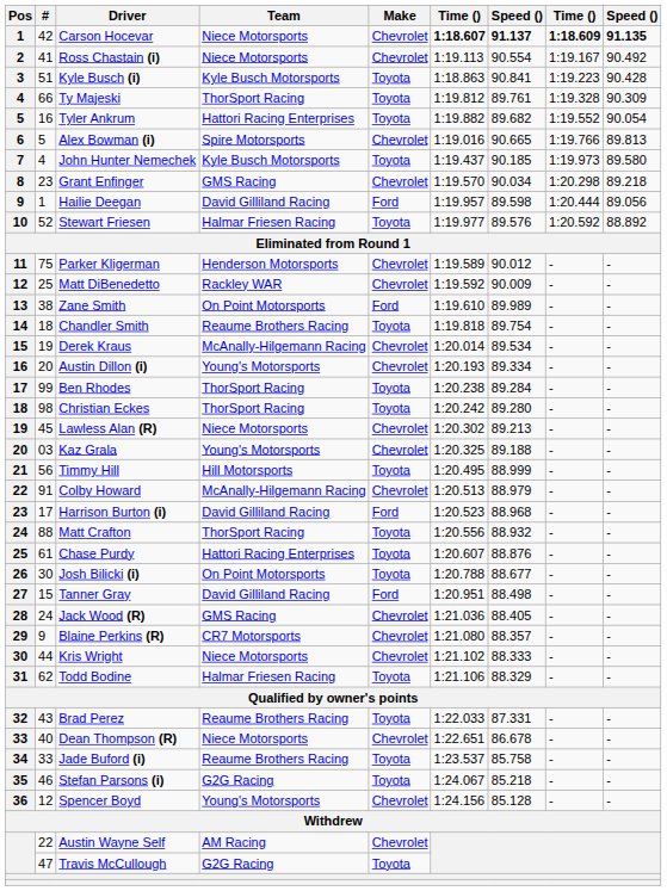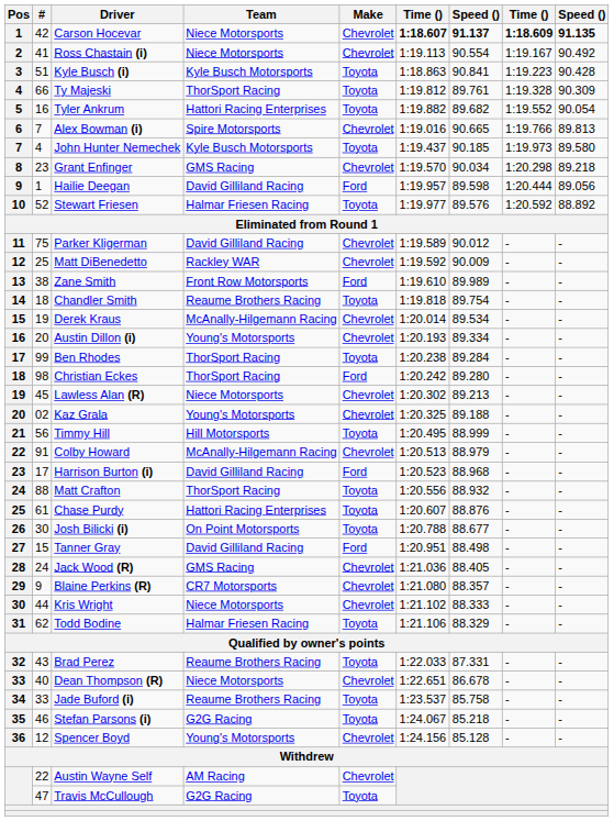 <table class="wikitable" style="font-size:95%">
 <tr>
 <th>Pos</th>
 <th>#</th>
 <th>Driver</th>
 <th>Team</th>
 <th>Make</th>
 <th>Time ()</th>
 <th>Speed ()</th>
 <th>Time ()</th>
 <th>Speed ()</th>
 </tr>
 <tr>
 <th>1</th>
 <td>42</td>
 <td><a href='#'>Carson Hocevar</a></td>
 <td><a href='#'>Niece Motorsports</a></td>
 <td><a href='#'>Chevrolet</a></td>
 <td><strong>1:18.607</strong></td>
 <td><strong>91.137</strong></td>
 <td><strong>1:18.609</strong></td>
 <td><strong>91.135</strong></td>
 </tr>
 <tr>
 <th>2</th>
 <td>41</td>
 <td><a href='#'>Ross Chastain</a> <strong>(i)</strong></td>
 <td><a href='#'>Niece Motorsports</a></td>
 <td><a href='#'>Chevrolet</a></td>
 <td>1:19.113</td>
 <td>90.554</td>
 <td>1:19.167</td>
 <td>90.492</td>
 </tr>
 <tr>
 <th>3</th>
 <td>51</td>
 <td><a href='#'>Kyle Busch</a> <strong>(i)</strong></td>
 <td><a href='#'>Kyle Busch Motorsports</a></td>
 <td><a href='#'>Toyota</a></td>
 <td>1:18.863</td>
 <td>90.841</td>
 <td>1:19.223</td>
 <td>90.428</td>
 </tr>
 <tr>
 <th>4</th>
 <td>66</td>
 <td><a href='#'>Ty Majeski</a></td>
 <td><a href='#'>ThorSport Racing</a></td>
 <td><a href='#'>Toyota</a></td>
 <td>1:19.812</td>
 <td>89.761</td>
 <td>1:19.328</td>
 <td>90.309</td>
 </tr>
 <tr>
 <th>5</th>
 <td>16</td>
 <td><a href='#'>Tyler Ankrum</a></td>
 <td><a href='#'>Hattori Racing Enterprises</a></td>
 <td><a href='#'>Toyota</a></td>
 <td>1:19.882</td>
 <td>89.682</td>
 <td>1:19.552</td>
 <td>90.054</td>
 </tr>
 <tr>
 <th>6</th>
-<td>5</td>
+<td>7</td>
 <td><a href='#'>Alex Bowman</a> <strong>(i)</strong></td>
 <td><a href='#'>Spire Motorsports</a></td>
 <td><a href='#'>Chevrolet</a></td>
 <td>1:19.016</td>
 <td>90.665</td>
 <td>1:19.766</td>
 <td>89.813</td>
 </tr>
 <tr>
 <th>7</th>
 <td>4</td>
 <td><a href='#'>John Hunter Nemechek</a></td>
 <td><a href='#'>Kyle Busch Motorsports</a></td>
 <td><a href='#'>Toyota</a></td>
 <td>1:19.437</td>
 <td>90.185</td>
 <td>1:19.973</td>
 <td>89.580</td>
 </tr>
 <tr>
 <th>8</th>
 <td>23</td>
 <td><a href='#'>Grant Enfinger</a></td>
 <td><a href='#'>GMS Racing</a></td>
 <td><a href='#'>Chevrolet</a></td>
 <td>1:19.570</td>
 <td>90.034</td>
 <td>1:20.298</td>
 <td>89.218</td>
 </tr>
 <tr>
 <th>9</th>
 <td>1</td>
 <td><a href='#'>Hailie Deegan</a></td>
 <td><a href='#'>David Gilliland Racing</a></td>
 <td><a href='#'>Ford</a></td>
 <td>1:19.957</td>
 <td>89.598</td>
 <td>1:20.444</td>
 <td>89.056</td>
 </tr>
 <tr>
 <th>10</th>
 <td>52</td>
 <td><a href='#'>Stewart Friesen</a></td>
 <td><a href='#'>Halmar Friesen Racing</a></td>
 <td><a href='#'>Toyota</a></td>
 <td>1:19.977</td>
 <td>89.576</td>
 <td>1:20.592</td>
 <td>88.892</td>
 </tr>
 <tr>
 <th colspan="9">Eliminated from Round 1</th>
 </tr>
 <tr>
 <th>11</th>
 <td>75</td>
 <td><a href='#'>Parker Kligerman</a></td>
-<td><a href='#'>Henderson Motorsports</a></td>
+<td><a href='#'>David Gilliland Racing</a></td>
 <td><a href='#'>Chevrolet</a></td>
 <td>1:19.589</td>
 <td>90.012</td>
 <td>-</td>
 <td>-</td>
 </tr>
 <tr>
 <th>12</th>
 <td>25</td>
 <td><a href='#'>Matt DiBenedetto</a></td>
 <td><a href='#'>Rackley WAR</a></td>
 <td><a href='#'>Chevrolet</a></td>
 <td>1:19.592</td>
 <td>90.009</td>
 <td>-</td>
 <td>-</td>
 </tr>
 <tr>
 <th>13</th>
 <td>38</td>
 <td><a href='#'>Zane Smith</a></td>
-<td><a href='#'>On Point Motorsports</a></td>
+<td><a href='#'>Front Row Motorsports</a></td>
 <td><a href='#'>Ford</a></td>
 <td>1:19.610</td>
 <td>89.989</td>
 <td>-</td>
 <td>-</td>
 </tr>
 <tr>
 <th>14</th>
 <td>18</td>
 <td><a href='#'>Chandler Smith</a></td>
 <td><a href='#'>Reaume Brothers Racing</a></td>
 <td><a href='#'>Toyota</a></td>
 <td>1:19.818</td>
 <td>89.754</td>
 <td>-</td>
 <td>-</td>
 </tr>
 <tr>
 <th>15</th>
 <td>19</td>
 <td><a href='#'>Derek Kraus</a></td>
 <td><a href='#'>McAnally-Hilgemann Racing</a></td>
 <td><a href='#'>Chevrolet</a></td>
 <td>1:20.014</td>
 <td>89.534</td>
 <td>-</td>
 <td>-</td>
 </tr>
 <tr>
 <th>16</th>
 <td>20</td>
 <td><a href='#'>Austin Dillon</a> <strong>(i)</strong></td>
 <td><a href='#'>Young's Motorsports</a></td>
 <td><a href='#'>Chevrolet</a></td>
 <td>1:20.193</td>
 <td>89.334</td>
 <td>-</td>
 <td>-</td>
 </tr>
 <tr>
 <th>17</th>
 <td>99</td>
 <td><a href='#'>Ben Rhodes</a></td>
 <td><a href='#'>ThorSport Racing</a></td>
 <td><a href='#'>Toyota</a></td>
 <td>1:20.238</td>
 <td>89.284</td>
 <td>-</td>
 <td>-</td>
 </tr>
 <tr>
 <th>18</th>
 <td>98</td>
 <td><a href='#'>Christian Eckes</a></td>
 <td><a href='#'>ThorSport Racing</a></td>
-<td><a href='#'>Toyota</a></td>
+<td><a href='#'>Ford</a></td>
 <td>1:20.242</td>
 <td>89.280</td>
 <td>-</td>
 <td>-</td>
 </tr>
 <tr>
 <th>19</th>
 <td>45</td>
 <td><a href='#'>Lawless Alan</a> <strong>(R)</strong></td>
 <td><a href='#'>Niece Motorsports</a></td>
 <td><a href='#'>Chevrolet</a></td>
 <td>1:20.302</td>
 <td>89.213</td>
 <td>-</td>
 <td>-</td>
 </tr>
 <tr>
 <th>20</th>
-<td>03</td>
+<td>02</td>
 <td><a href='#'>Kaz Grala</a></td>
 <td><a href='#'>Young's Motorsports</a></td>
 <td><a href='#'>Chevrolet</a></td>
 <td>1:20.325</td>
 <td>89.188</td>
 <td>-</td>
 <td>-</td>
 </tr>
 <tr>
 <th>21</th>
 <td>56</td>
 <td><a href='#'>Timmy Hill</a></td>
 <td><a href='#'>Hill Motorsports</a></td>
 <td><a href='#'>Toyota</a></td>
 <td>1:20.495</td>
 <td>88.999</td>
 <td>-</td>
 <td>-</td>
 </tr>
 <tr>
 <th>22</th>
 <td>91</td>
 <td><a href='#'>Colby Howard</a></td>
 <td><a href='#'>McAnally-Hilgemann Racing</a></td>
 <td><a href='#'>Chevrolet</a></td>
 <td>1:20.513</td>
 <td>88.979</td>
 <td>-</td>
 <td>-</td>
 </tr>
 <tr>
 <th>23</th>
 <td>17</td>
 <td><a href='#'>Harrison Burton</a> <strong>(i)</strong></td>
 <td><a href='#'>David Gilliland Racing</a></td>
 <td><a href='#'>Ford</a></td>
 <td>1:20.523</td>
 <td>88.968</td>
 <td>-</td>
 <td>-</td>
 </tr>
 <tr>
 <th>24</th>
 <td>88</td>
 <td><a href='#'>Matt Crafton</a></td>
 <td><a href='#'>ThorSport Racing</a></td>
 <td><a href='#'>Toyota</a></td>
 <td>1:20.556</td>
 <td>88.932</td>
 <td>-</td>
 <td>-</td>
 </tr>
 <tr>
 <th>25</th>
 <td>61</td>
 <td><a href='#'>Chase Purdy</a></td>
 <td><a href='#'>Hattori Racing Enterprises</a></td>
 <td><a href='#'>Toyota</a></td>
 <td>1:20.607</td>
 <td>88.876</td>
 <td>-</td>
 <td>-</td>
 </tr>
 <tr>
 <th>26</th>
 <td>30</td>
 <td><a href='#'>Josh Bilicki</a> <strong>(i)</strong></td>
 <td><a href='#'>On Point Motorsports</a></td>
 <td><a href='#'>Toyota</a></td>
 <td>1:20.788</td>
 <td>88.677</td>
 <td>-</td>
 <td>-</td>
 </tr>
 <tr>
 <th>27</th>
 <td>15</td>
 <td><a href='#'>Tanner Gray</a></td>
 <td><a href='#'>David Gilliland Racing</a></td>
 <td><a href='#'>Ford</a></td>
 <td>1:20.951</td>
 <td>88.498</td>
 <td>-</td>
 <td>-</td>
 </tr>
 <tr>
 <th>28</th>
 <td>24</td>
 <td><a href='#'>Jack Wood</a> <strong>(R)</strong></td>
 <td><a href='#'>GMS Racing</a></td>
 <td><a href='#'>Chevrolet</a></td>
 <td>1:21.036</td>
 <td>88.405</td>
 <td>-</td>
 <td>-</td>
 </tr>
 <tr>
 <th>29</th>
 <td>9</td>
 <td><a href='#'>Blaine Perkins</a> <strong>(R)</strong></td>
 <td><a href='#'>CR7 Motorsports</a></td>
 <td><a href='#'>Chevrolet</a></td>
 <td>1:21.080</td>
 <td>88.357</td>
 <td>-</td>
 <td>-</td>
 </tr>
 <tr>
 <th>30</th>
 <td>44</td>
 <td><a href='#'>Kris Wright</a></td>
 <td><a href='#'>Niece Motorsports</a></td>
 <td><a href='#'>Chevrolet</a></td>
 <td>1:21.102</td>
 <td>88.333</td>
 <td>-</td>
 <td>-</td>
 </tr>
 <tr>
 <th>31</th>
 <td>62</td>
 <td><a href='#'>Todd Bodine</a></td>
 <td><a href='#'>Halmar Friesen Racing</a></td>
 <td><a href='#'>Toyota</a></td>
 <td>1:21.106</td>
 <td>88.329</td>
 <td>-</td>
 <td>-</td>
 </tr>
 <tr>
 <th colspan="9">Qualified by owner's points</th>
 </tr>
 <tr>
 <th>32</th>
 <td>43</td>
 <td><a href='#'>Brad Perez</a></td>
 <td><a href='#'>Reaume Brothers Racing</a></td>
 <td><a href='#'>Toyota</a></td>
 <td>1:22.033</td>
 <td>87.331</td>
 <td>-</td>
 <td>-</td>
 </tr>
 <tr>
 <th>33</th>
 <td>40</td>
 <td><a href='#'>Dean Thompson</a> <strong>(R)</strong></td>
 <td><a href='#'>Niece Motorsports</a></td>
 <td><a href='#'>Chevrolet</a></td>
 <td>1:22.651</td>
 <td>86.678</td>
 <td>-</td>
 <td>-</td>
 </tr>
 <tr>
 <th>34</th>
 <td>33</td>
 <td><a href='#'>Jade Buford</a> <strong>(i)</strong></td>
 <td><a href='#'>Reaume Brothers Racing</a></td>
 <td><a href='#'>Toyota</a></td>
 <td>1:23.537</td>
 <td>85.758</td>
 <td>-</td>
 <td>-</td>
 </tr>
 <tr>
 <th>35</th>
 <td>46</td>
 <td><a href='#'>Stefan Parsons</a> <strong>(i)</strong></td>
 <td><a href='#'>G2G Racing</a></td>
 <td><a href='#'>Toyota</a></td>
 <td>1:24.067</td>
 <td>85.218</td>
 <td>-</td>
 <td>-</td>
 </tr>
 <tr>
 <th>36</th>
 <td>12</td>
 <td><a href='#'>Spencer Boyd</a></td>
 <td><a href='#'>Young's Motorsports</a></td>
 <td><a href='#'>Chevrolet</a></td>
 <td>1:24.156</td>
 <td>85.128</td>
 <td>-</td>
 <td>-</td>
 </tr>
 <tr>
 <th colspan="9">Withdrew</th>
 </tr>
 <tr>
 <th rowspan="2"></th>
 <td>22</td>
 <td><a href='#'>Austin Wayne Self</a></td>
 <td><a href='#'>AM Racing</a></td>
 <td><a href='#'>Chevrolet</a></td>
 <th colspan="4" rowspan="2"></th>
 </tr>
 <tr>
 <td>47</td>
 <td><a href='#'>Travis McCullough</a></td>
 <td><a href='#'>G2G Racing</a></td>
 <td><a href='#'>Toyota</a></td>
 </tr>
 <tr>
 <th colspan="9"></th>
 </tr>
 <tr>
 <th colspan="9"></th>
 </tr>
 </table>
